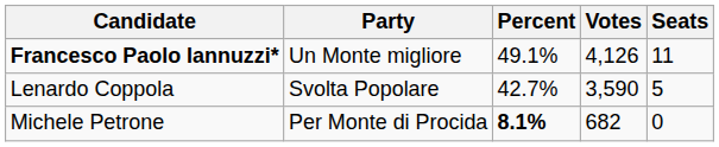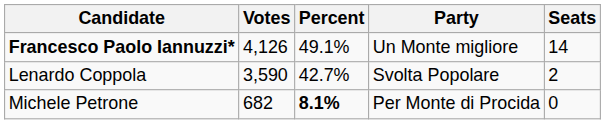 <table class="wikitable">
 <tr>
 <th>Candidate</th>
+<th>Votes</th>
+<th>Percent</th>
 <th>Party</th>
-<th>Percent</th>
-<th>Votes</th>
 <th>Seats</th>
 </tr>
 <tr>
 <td><strong>Francesco Paolo Iannuzzi*</strong></td>
+<td>4,126</td>
+<td>49.1%</td>
 <td>Un Monte migliore</td>
-<td>49.1%</td>
-<td>4,126</td>
-<td>11</td>
+<td>14</td>
 </tr>
 <tr>
 <td>Lenardo Coppola</td>
+<td>3,590</td>
+<td>42.7%</td>
 <td>Svolta Popolare</td>
-<td>42.7%</td>
-<td>3,590</td>
-<td>5</td>
+<td>2</td>
 </tr>
 <tr>
 <td>Michele Petrone</td>
+<td>682</td>
+<td><strong>8.1%</strong></td>
 <td>Per Monte di Procida</td>
-<td><strong>8.1%</strong></td>
-<td>682</td>
 <td>0</td>
 </tr>
 </table>
